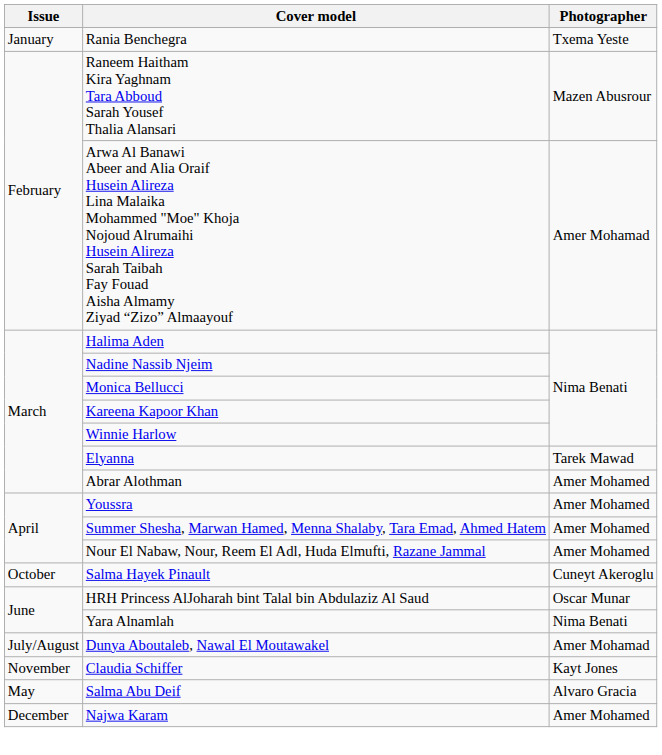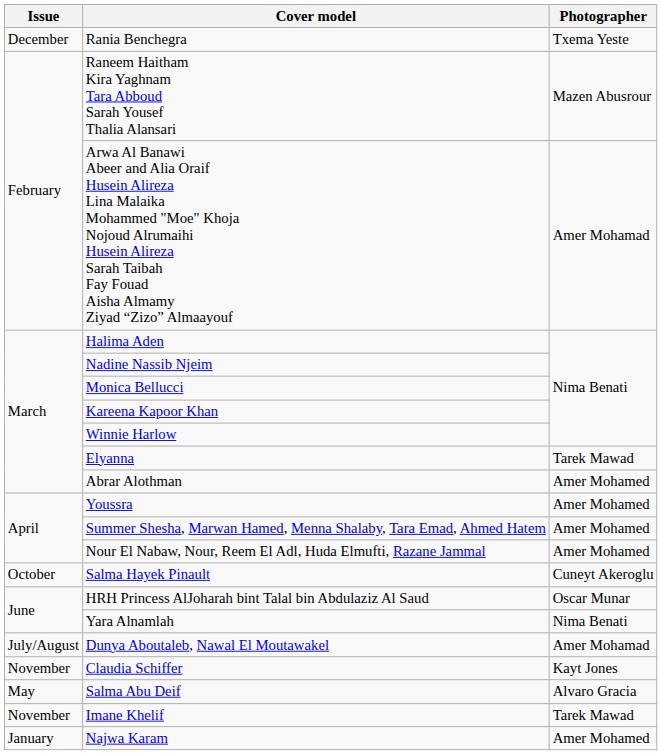 <table class="wikitable">
 <tr>
 <th>Issue</th>
 <th>Cover model</th>
 <th>Photographer</th>
 </tr>
 <tr>
-<td>January</td>
+<td>December</td>
 <td>Rania Benchegra</td>
 <td>Txema Yeste</td>
 </tr>
 <tr>
 <td rowspan=2>February</td>
 <td>Raneem Haitham<br>Kira Yaghnam<br><a href='#'>Tara Abboud</a><br> Sarah Yousef<br>Thalia Alansari</td>
 <td>Mazen Abusrour</td>
 </tr>
 <tr>
 <td>Arwa Al Banawi<br>Abeer and Alia Oraif<br><a href='#'>Husein Alireza</a><br> Lina Malaika<br>Mohammed "Moe" Khoja<br>Nojoud Alrumaihi<br><a href='#'>Husein Alireza</a><br>Sarah Taibah<br>Fay Fouad<br>Aisha Almamy<br>Ziyad “Zizo” Almaayouf</td>
 <td>Amer Mohamad</td>
 </tr>
 <tr>
 <td rowspan=7>March</td>
 <td><a href='#'>Halima Aden</a></td>
 <td rowspan=5>Nima Benati</td>
 </tr>
 <tr>
 <td><a href='#'>Nadine Nassib Njeim</a></td>
 </tr>
 <tr>
 <td><a href='#'>Monica Bellucci</a></td>
 </tr>
 <tr>
 <td><a href='#'>Kareena Kapoor Khan</a></td>
 </tr>
 <tr>
 <td><a href='#'>Winnie Harlow</a></td>
 </tr>
 <tr>
 <td><a href='#'>Elyanna</a></td>
 <td>Tarek Mawad</td>
 </tr>
 <tr>
 <td>Abrar Alothman</td>
 <td>Amer Mohamed</td>
 </tr>
 <tr>
 <td rowspan="3">April</td>
 <td><a href='#'>Youssra</a></td>
 <td>Amer Mohamed</td>
 </tr>
 <tr>
 <td><a href='#'>Summer Shesha</a>, <a href='#'>Marwan Hamed</a>, <a href='#'>Menna Shalaby</a>, <a href='#'>Tara Emad</a>, <a href='#'>Ahmed Hatem</a></td>
 <td>Amer Mohamed</td>
 </tr>
 <tr>
 <td>Nour El Nabaw, Nour, Reem El Adl, Huda Elmufti, <a href='#'>Razane Jammal</a></td>
 <td>Amer Mohamed</td>
 </tr>
 <tr>
 <td>October</td>
 <td><a href='#'>Salma Hayek Pinault</a></td>
 <td>Cuneyt Akeroglu</td>
 </tr>
 <tr>
 <td rowspan="2">June</td>
 <td>HRH Princess AlJoharah bint Talal bin Abdulaziz Al Saud</td>
 <td>Oscar Munar</td>
 </tr>
 <tr>
 <td>Yara Alnamlah</td>
 <td>Nima Benati</td>
 </tr>
 <tr>
 <td>July/August</td>
 <td><a href='#'>Dunya Aboutaleb</a>, <a href='#'>Nawal El Moutawakel</a></td>
 <td>Amer Mohamad</td>
 </tr>
 <tr>
 <td>November</td>
 <td><a href='#'>Claudia Schiffer</a></td>
 <td>Kayt Jones</td>
 </tr>
 <tr>
 <td>May</td>
 <td><a href='#'>Salma Abu Deif</a></td>
 <td>Alvaro Gracia</td>
 </tr>
 <tr>
-<td>December</td>
+<td>November</td>
+<td><a href='#'>Imane Khelif</a></td>
+<td>Tarek Mawad</td>
+</tr>
+<tr>
+<td>January</td>
 <td><a href='#'>Najwa Karam</a></td>
 <td>Amer Mohamed</td>
 </tr>
 </table>
